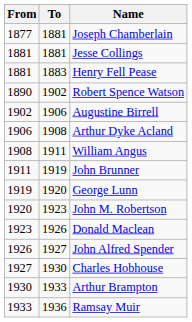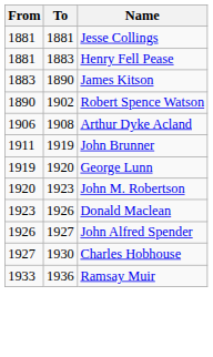 <table class="wikitable sortable">
 <tr>
 <th>From</th>
 <th>To</th>
 <th>Name</th>
-</tr>
-<tr>
-<td>1877</td>
-<td>1881</td>
-<td><a href='#'>Joseph Chamberlain</a></td>
 </tr>
 <tr>
 <td>1881</td>
 <td>1881</td>
 <td><a href='#'>Jesse Collings</a></td>
 </tr>
 <tr>
 <td>1881</td>
 <td>1883</td>
 <td><a href='#'>Henry Fell Pease</a></td>
 </tr>
 <tr>
+<td>1883</td>
+<td>1890</td>
+<td><a href='#'>James Kitson</a></td>
+</tr>
+<tr>
 <td>1890</td>
 <td>1902</td>
 <td><a href='#'>Robert Spence Watson</a></td>
 </tr>
 <tr>
-<td>1902</td>
-<td>1906</td>
-<td><a href='#'>Augustine Birrell</a></td>
-</tr>
-<tr>
 <td>1906</td>
 <td>1908</td>
 <td><a href='#'>Arthur Dyke Acland</a></td>
-</tr>
-<tr>
-<td>1908</td>
-<td>1911</td>
-<td><a href='#'>William Angus</a></td>
 </tr>
 <tr>
 <td>1911</td>
 <td>1919</td>
 <td><a href='#'>John Brunner</a></td>
 </tr>
 <tr>
 <td>1919</td>
 <td>1920</td>
 <td><a href='#'>George Lunn</a></td>
 </tr>
 <tr>
 <td>1920</td>
 <td>1923</td>
 <td><a href='#'>John M. Robertson</a></td>
 </tr>
 <tr>
 <td>1923</td>
 <td>1926</td>
 <td><a href='#'>Donald Maclean</a></td>
 </tr>
 <tr>
 <td>1926</td>
 <td>1927</td>
 <td><a href='#'>John Alfred Spender</a></td>
 </tr>
 <tr>
 <td>1927</td>
 <td>1930</td>
 <td><a href='#'>Charles Hobhouse</a></td>
 </tr>
 <tr>
-<td>1930</td>
-<td>1933</td>
-<td><a href='#'>Arthur Brampton</a></td>
-</tr>
-<tr>
 <td>1933</td>
 <td>1936</td>
 <td><a href='#'>Ramsay Muir</a></td>
 </tr>
 </table>
